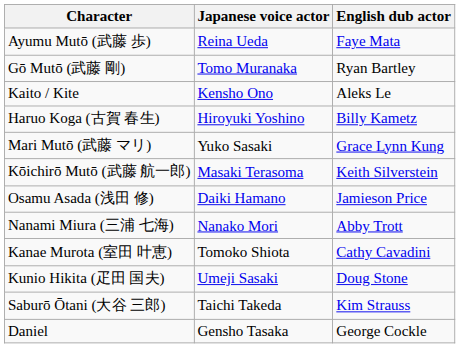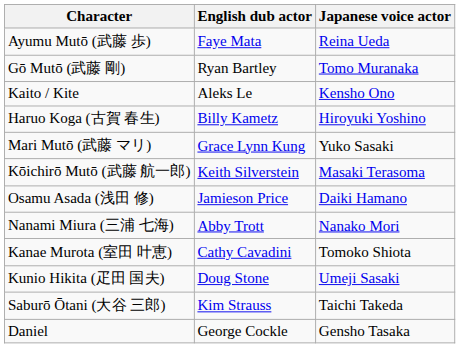 <table class="wikitable">
 <tr>
 <th>Character</th>
+<th>English dub actor</th>
 <th>Japanese voice actor</th>
-<th>English dub actor</th>
 </tr>
 <tr>
 <td>Ayumu Mutō (武藤 歩)</td>
+<td><a href='#'>Faye Mata</a></td>
 <td><a href='#'>Reina Ueda</a></td>
-<td><a href='#'>Faye Mata</a></td>
 </tr>
 <tr>
 <td>Gō Mutō (武藤 剛)</td>
+<td>Ryan Bartley</td>
 <td><a href='#'>Tomo Muranaka</a></td>
-<td>Ryan Bartley</td>
 </tr>
 <tr>
 <td>Kaito / Kite</td>
+<td>Aleks Le</td>
 <td><a href='#'>Kensho Ono</a></td>
-<td>Aleks Le</td>
 </tr>
 <tr>
 <td>Haruo Koga (古賀 春生)</td>
+<td><a href='#'>Billy Kametz</a></td>
 <td><a href='#'>Hiroyuki Yoshino</a></td>
-<td><a href='#'>Billy Kametz</a></td>
 </tr>
 <tr>
 <td>Mari Mutō (武藤 マリ)</td>
+<td><a href='#'>Grace Lynn Kung</a></td>
 <td>Yuko Sasaki</td>
-<td><a href='#'>Grace Lynn Kung</a></td>
 </tr>
 <tr>
 <td>Kōichirō Mutō (武藤 航一郎)</td>
+<td><a href='#'>Keith Silverstein</a></td>
 <td><a href='#'>Masaki Terasoma</a></td>
-<td><a href='#'>Keith Silverstein</a></td>
 </tr>
 <tr>
 <td>Osamu Asada (浅田 修)</td>
+<td><a href='#'>Jamieson Price</a></td>
 <td><a href='#'>Daiki Hamano</a></td>
-<td><a href='#'>Jamieson Price</a></td>
 </tr>
 <tr>
 <td>Nanami Miura (三浦 七海)</td>
+<td><a href='#'>Abby Trott</a></td>
 <td><a href='#'>Nanako Mori</a></td>
-<td><a href='#'>Abby Trott</a></td>
 </tr>
 <tr>
 <td>Kanae Murota (室田 叶恵)</td>
+<td><a href='#'>Cathy Cavadini</a></td>
 <td>Tomoko Shiota</td>
-<td><a href='#'>Cathy Cavadini</a></td>
 </tr>
 <tr>
 <td>Kunio Hikita (疋田 国夫)</td>
+<td><a href='#'>Doug Stone</a></td>
 <td><a href='#'>Umeji Sasaki</a></td>
-<td><a href='#'>Doug Stone</a></td>
 </tr>
 <tr>
 <td>Saburō Ōtani (大谷 三郎)</td>
+<td><a href='#'>Kim Strauss</a></td>
 <td>Taichi Takeda</td>
-<td><a href='#'>Kim Strauss</a></td>
 </tr>
 <tr>
 <td>Daniel</td>
+<td>George Cockle</td>
 <td>Gensho Tasaka</td>
-<td>George Cockle</td>
 </tr>
 </table>
